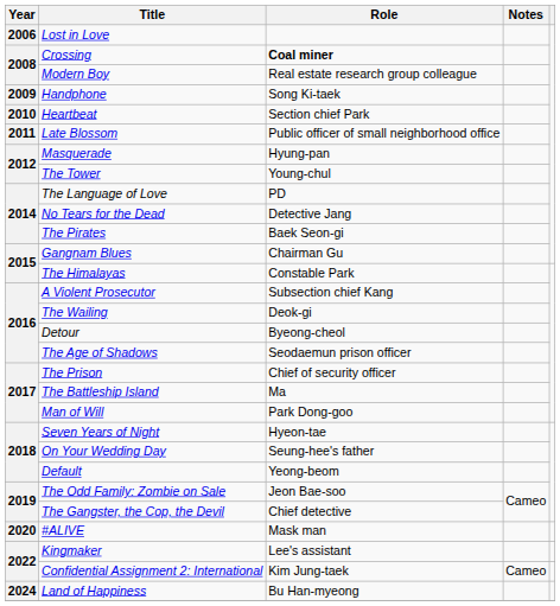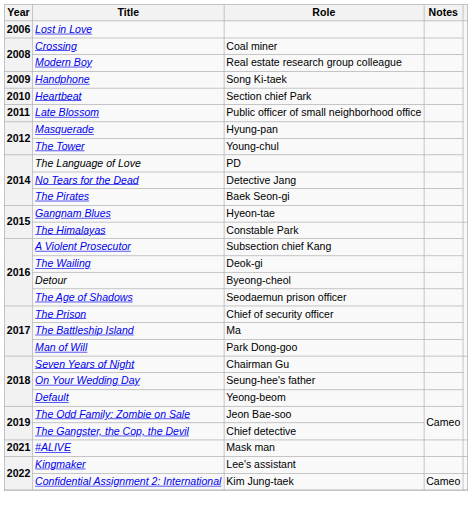 <table class="wikitable plainrowheaders sortable">
 <tr>
 <th scope="col">Year</th>
 <th scope="col">Title</th>
 <th scope="col">Role</th>
 <th scope="col">Notes</th>
 <th scope="col" class="unsortable"></th>
 </tr>
 <tr>
 <th scope="row">2006</th>
 <td><em><a href='#'>Lost in Love</a></em></td>
 <td></td>
 <td></td>
 <td style="text-align:center" rowspan="12"></td>
 </tr>
 <tr>
 <th scope="row" rowspan="2">2008</th>
 <td><em><a href='#'>Crossing</a></em></td>
-<td><strong>Coal miner</strong></td>
+<td>Coal miner</td>
 <td></td>
 </tr>
 <tr>
 <td><em><a href='#'>Modern Boy</a></em></td>
 <td>Real estate research group colleague</td>
 <td></td>
 </tr>
 <tr>
 <th scope="row">2009</th>
 <td><em><a href='#'>Handphone</a></em></td>
 <td>Song Ki-taek</td>
 <td></td>
 </tr>
 <tr>
 <th scope="row">2010</th>
 <td><em><a href='#'>Heartbeat</a></em></td>
 <td>Section chief Park</td>
 <td></td>
 </tr>
 <tr>
 <th scope="row">2011</th>
 <td><em><a href='#'>Late Blossom</a></em></td>
 <td>Public officer of small neighborhood office</td>
 <td></td>
 </tr>
 <tr>
 <th scope="row" rowspan="2">2012</th>
 <td><em><a href='#'>Masquerade</a></em></td>
 <td>Hyung-pan</td>
 <td></td>
 </tr>
 <tr>
 <td><em><a href='#'>The Tower</a></em></td>
 <td>Young-chul</td>
 <td></td>
 </tr>
 <tr>
 <th scope="row" rowspan="3">2014</th>
 <td><em>The Language of Love</em></td>
 <td>PD</td>
 <td></td>
 </tr>
 <tr>
 <td><em><a href='#'>No Tears for the Dead</a></em></td>
 <td>Detective Jang</td>
 <td></td>
 </tr>
 <tr>
 <td><em><a href='#'>The Pirates</a></em></td>
 <td>Baek Seon-gi</td>
 <td></td>
 </tr>
 <tr>
 <th scope="row" rowspan="2">2015</th>
 <td><em><a href='#'>Gangnam Blues</a></em></td>
-<td>Chairman Gu</td>
+<td>Hyeon-tae</td>
 <td></td>
 </tr>
 <tr>
 <td><em><a href='#'>The Himalayas</a></em></td>
 <td>Constable Park</td>
 <td></td>
 <td style="text-align:center" rowspan="8"></td>
 </tr>
 <tr>
 <th scope="row" rowspan="4">2016</th>
 <td><em><a href='#'>A Violent Prosecutor</a></em></td>
 <td>Subsection chief Kang</td>
 <td></td>
 </tr>
 <tr>
 <td><em><a href='#'>The Wailing</a></em></td>
 <td>Deok-gi</td>
 <td></td>
 </tr>
 <tr>
 <td><em>Detour</em></td>
 <td>Byeong-cheol</td>
 <td></td>
 </tr>
 <tr>
 <td><em><a href='#'>The Age of Shadows</a></em></td>
 <td>Seodaemun prison officer</td>
 <td></td>
 </tr>
 <tr>
 <th scope="row" rowspan="3">2017</th>
 <td><em><a href='#'>The Prison</a></em></td>
 <td>Chief of security officer</td>
 <td></td>
 </tr>
 <tr>
 <td><em><a href='#'>The Battleship Island</a></em></td>
 <td>Ma</td>
 <td></td>
 </tr>
 <tr>
 <td><em><a href='#'>Man of Will</a></em></td>
 <td>Park Dong-goo</td>
 <td></td>
 </tr>
 <tr>
 <th scope="row" rowspan="3">2018</th>
 <td><em><a href='#'>Seven Years of Night</a></em></td>
-<td>Hyeon-tae</td>
+<td>Chairman Gu</td>
 <td></td>
 <td style="text-align:center" rowspan="5"></td>
 </tr>
 <tr>
 <td><em><a href='#'>On Your Wedding Day</a></em></td>
 <td>Seung-hee's father</td>
 <td></td>
 </tr>
 <tr>
 <td><em><a href='#'>Default</a></em></td>
 <td>Yeong-beom</td>
 <td></td>
 </tr>
 <tr>
 <th scope="row" rowspan="2">2019</th>
 <td><em><a href='#'>The Odd Family: Zombie on Sale</a></em></td>
 <td>Jeon Bae-soo</td>
 <td rowspan="2">Cameo</td>
 </tr>
 <tr>
 <td><em><a href='#'>The Gangster, the Cop, the Devil</a></em></td>
 <td>Chief detective</td>
 </tr>
 <tr>
-<th scope="row">2020</th>
+<th scope="row">2021</th>
 <td><em><a href='#'>#ALIVE</a></em></td>
 <td>Mask man</td>
 <td></td>
 <td style="text-align:center"></td>
 </tr>
 <tr>
 <th scope="row" rowspan="2">2022</th>
 <td><em><a href='#'>Kingmaker</a></em></td>
 <td>Lee's assistant</td>
 <td></td>
 <td style="text-align:center"></td>
 </tr>
 <tr>
 <td><em><a href='#'>Confidential Assignment 2: International</a></em></td>
 <td>Kim Jung-taek</td>
 <td>Cameo</td>
 <td style="text-align:center"></td>
 </tr>
 <tr>
-<th scope="row">2024</th>
-<td><em><a href='#'>Land of Happiness</a></em></td>
-<td>Bu Han-myeong</td>
-<td></td>
-<td style="text-align:center"></td>
-</tr>
-<tr>
 </tr>
 </table>
